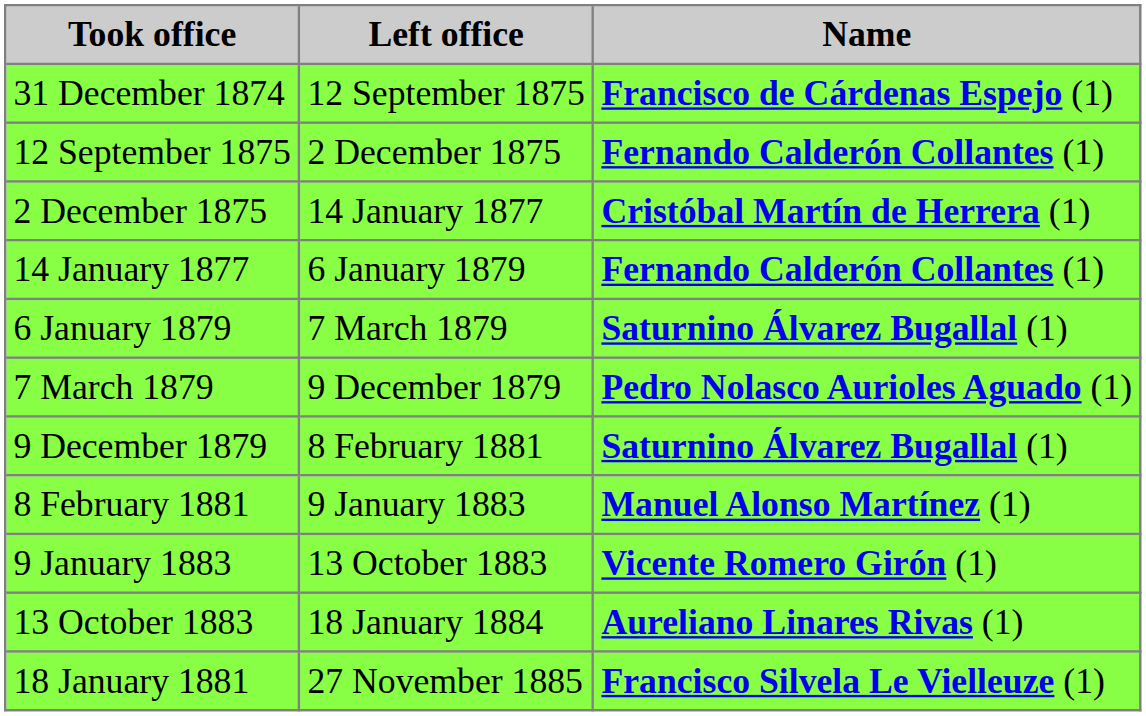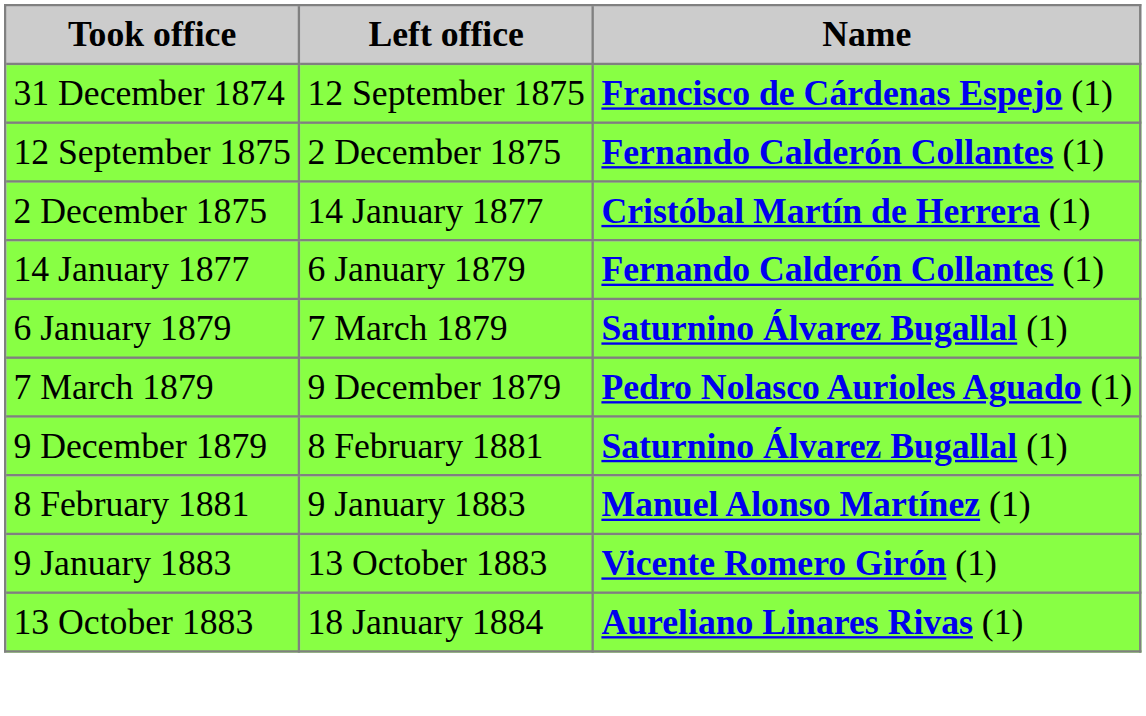 <table bgcolor="#f7f8ff" cellpadding="3" cellspacing="0" border="1" style="font-size: 95%; border: gray solid 1px; border-collapse: collapse;">
 <tr bgcolor="#CCCCCC">
 <th align="center">Took office</th>
 <th align="center">Left office</th>
 <th align="center">Name</th>
 </tr>
 <tr bgcolor="#88ff44">
 <td>31 December 1874</td>
 <td>12 September 1875</td>
 <td><strong><a href='#'>Francisco de Cárdenas Espejo</a></strong> (1)</td>
 </tr>
 <tr bgcolor="#88ff44">
 <td>12 September 1875</td>
 <td>2 December 1875</td>
 <td><strong><a href='#'>Fernando Calderón Collantes</a></strong> (1)</td>
 </tr>
 <tr bgcolor="#88ff44">
 <td>2 December 1875</td>
 <td>14 January 1877</td>
 <td><strong><a href='#'>Cristóbal Martín de Herrera</a></strong> (1)</td>
 </tr>
 <tr bgcolor="#88ff44">
 <td>14 January 1877</td>
 <td>6 January 1879</td>
 <td><strong><a href='#'>Fernando Calderón Collantes</a></strong> (1)</td>
 </tr>
 <tr bgcolor="#88ff44">
 <td>6 January 1879</td>
 <td>7 March 1879</td>
 <td><strong><a href='#'>Saturnino Álvarez Bugallal</a></strong> (1)</td>
 </tr>
 <tr bgcolor="#88ff44">
 <td>7 March 1879</td>
 <td>9 December 1879</td>
 <td><strong><a href='#'>Pedro Nolasco Aurioles Aguado</a></strong> (1)</td>
 </tr>
 <tr bgcolor="#88ff44">
 <td>9 December 1879</td>
 <td>8 February 1881</td>
 <td><strong><a href='#'>Saturnino Álvarez Bugallal</a></strong> (1)</td>
 </tr>
 <tr bgcolor="#88ff44">
 <td>8 February 1881</td>
 <td>9 January 1883</td>
 <td><strong><a href='#'>Manuel Alonso Martínez</a></strong> (1)</td>
 </tr>
 <tr bgcolor="#88ff44">
 <td>9 January 1883</td>
 <td>13 October 1883</td>
 <td><strong><a href='#'>Vicente Romero Girón</a></strong> (1)</td>
 </tr>
 <tr bgcolor="#88ff44">
 <td>13 October 1883</td>
 <td>18 January 1884</td>
 <td><strong><a href='#'>Aureliano Linares Rivas</a></strong> (1)</td>
 </tr>
-<tr bgcolor="#88ff44">
-<td>18 January 1881</td>
-<td>27 November 1885</td>
-<td><strong><a href='#'>Francisco Silvela Le Vielleuze</a></strong> (1)</td>
-</tr>
 </table>
